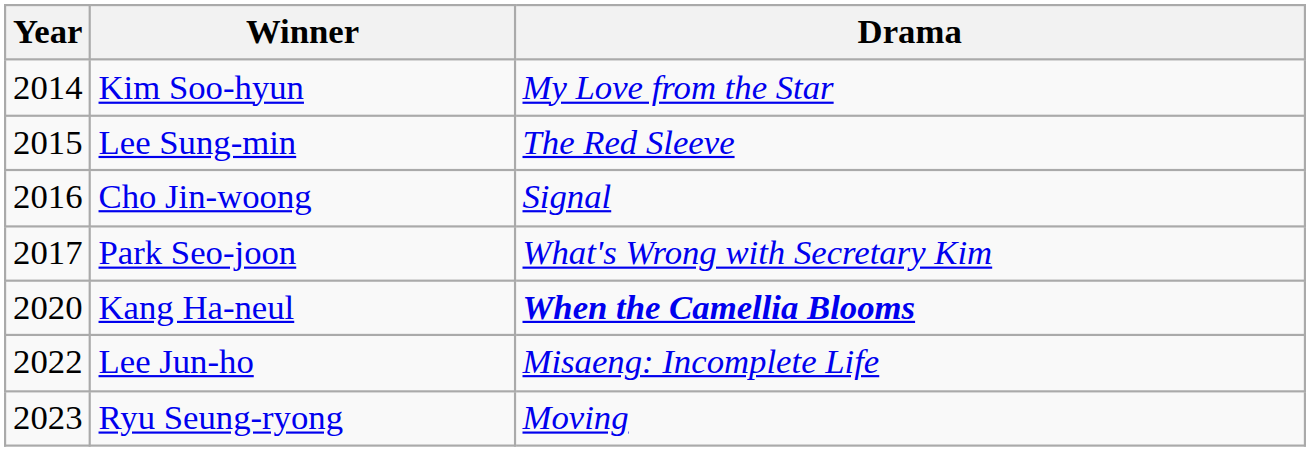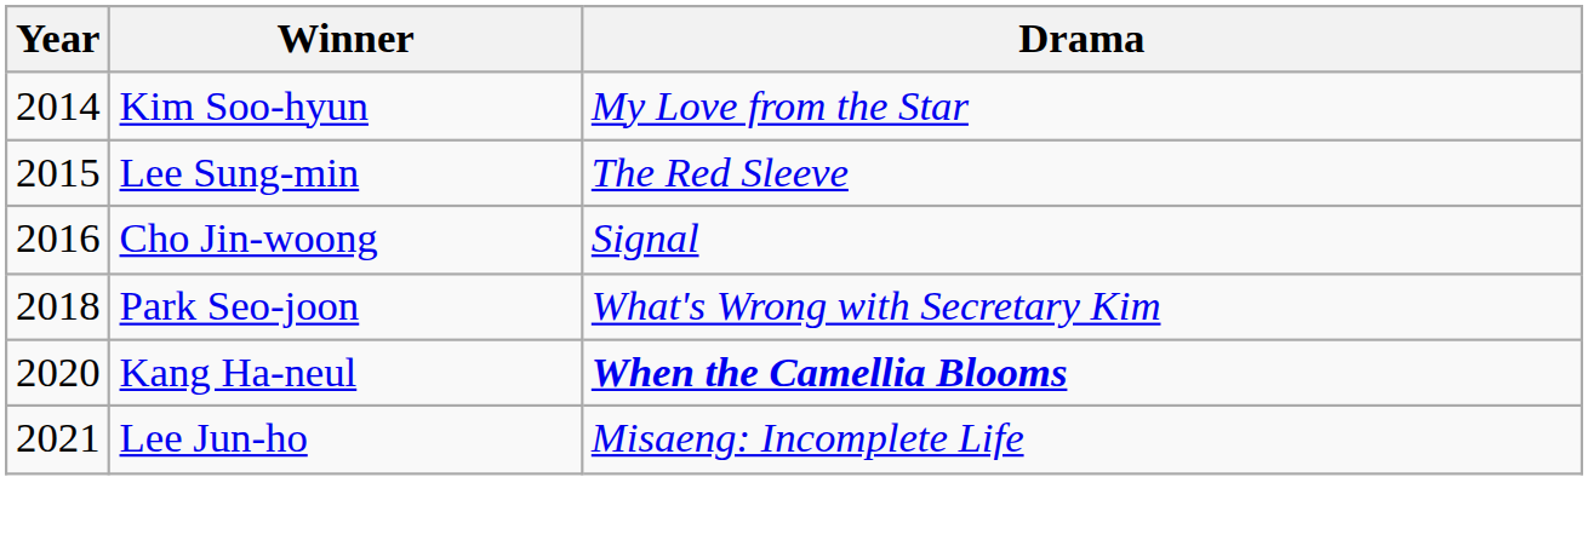 <table class="wikitable" style="width:600px">
 <tr>
 <th width=10>Year</th>
 <th>Winner</th>
 <th>Drama</th>
 </tr>
 <tr>
 <td>2014</td>
 <td><a href='#'>Kim Soo-hyun</a></td>
 <td><em><a href='#'>My Love from the Star</a></em></td>
 </tr>
 <tr>
 <td>2015</td>
 <td><a href='#'>Lee Sung-min</a></td>
 <td><em><a href='#'>The Red Sleeve</a></em></td>
 </tr>
 <tr>
 <td>2016</td>
 <td><a href='#'>Cho Jin-woong</a></td>
 <td><em><a href='#'>Signal</a></em></td>
 </tr>
 <tr>
-<td>2017</td>
+<td>2018</td>
 <td><a href='#'>Park Seo-joon</a></td>
 <td><em><a href='#'>What's Wrong with Secretary Kim</a></em></td>
 </tr>
 <tr>
 <td>2020</td>
 <td><a href='#'>Kang Ha-neul</a></td>
 <td><strong><em><a href='#'>When the Camellia Blooms</a></em></strong></td>
 </tr>
 <tr>
-<td>2022</td>
+<td>2021</td>
 <td><a href='#'>Lee Jun-ho</a></td>
 <td><em><a href='#'>Misaeng: Incomplete Life</a></em></td>
 </tr>
-<tr>
-<td>2023</td>
-<td><a href='#'>Ryu Seung-ryong</a></td>
-<td><em><a href='#'>Moving</a></em></td>
-</tr>
 </table>
